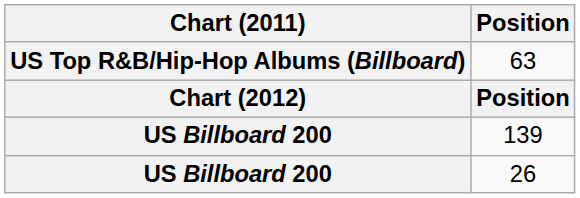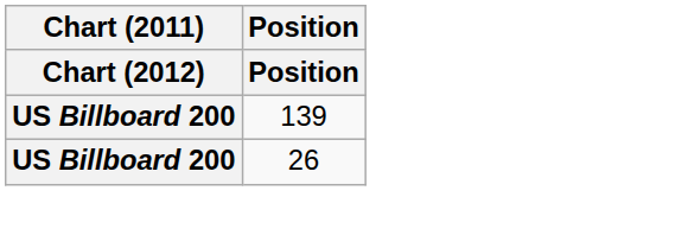 <table class="wikitable plainrowheaders">
 <tr>
 <th scope="col">Chart (2011)</th>
 <th scope="col">Position</th>
-</tr>
-<tr>
-<th scope="row">US Top R&B/Hip-Hop Albums (<em>Billboard</em>)</th>
-<td style="text-align:center;">63</td>
 </tr>
 <tr>
 <th scope="col">Chart (2012)</th>
 <th scope="col">Position</th>
 </tr>
 <tr>
 <th scope="row">US <em>Billboard</em> 200</th>
 <td style="text-align:center;">139</td>
 </tr>
 <tr>
 <th scope="row">US <em>Billboard</em> 200</th>
 <td style="text-align:center;">26</td>
 </tr>
 </table>
